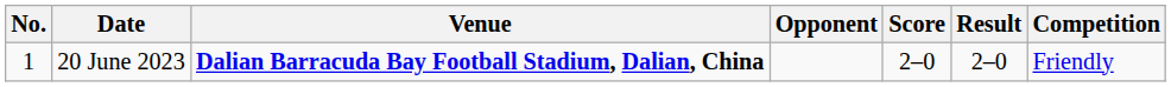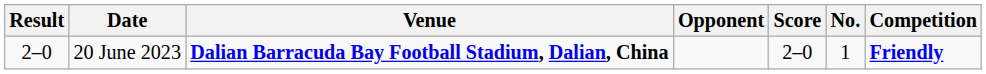 <table class="wikitable sortable">
 <tr>
-<th scope="col">No.</th>
+<th scope="col">Result</th>
 <th scope="col">Date</th>
 <th scope="col">Venue</th>
 <th scope="col">Opponent</th>
 <th scope="col">Score</th>
-<th scope="col">Result</th>
+<th scope="col">No.</th>
 <th scope="col">Competition</th>
 </tr>
 <tr>
-<td align="center">1</td>
+<td align="center">2–0</td>
 <td>20 June 2023</td>
 <td><strong><a href='#'>Dalian Barracuda Bay Football Stadium</a>, <a href='#'>Dalian</a>, China</strong></td>
 <td></td>
 <td align="center">2–0</td>
-<td align="center">2–0</td>
-<td><a href='#'>Friendly</a></td>
+<td align="center">1</td>
+<td><strong><a href='#'>Friendly</a></strong></td>
 </tr>
 </table>
